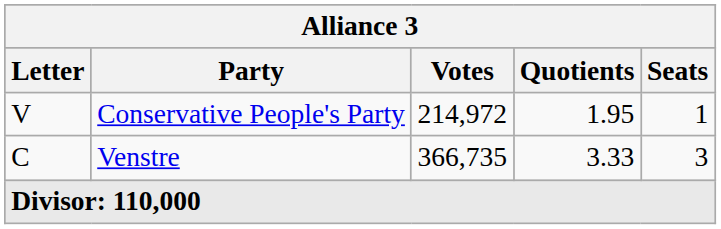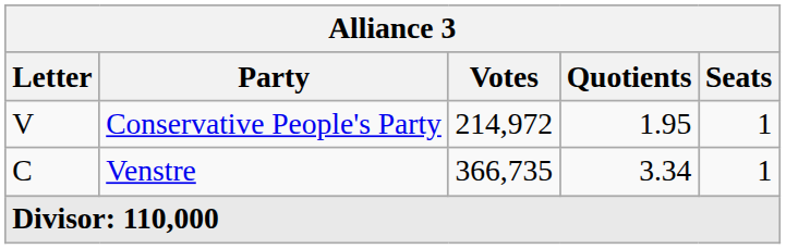 <table class="wikitable">
 <tr>
 <th colspan="5">Alliance 3</th>
 </tr>
 <tr>
 <th>Letter</th>
 <th>Party</th>
 <th>Votes</th>
 <th>Quotients</th>
 <th>Seats</th>
 </tr>
 <tr>
 <td style="text-align:left;">V</td>
 <td style="text-align:left;"><a href='#'>Conservative People's Party</a></td>
 <td style="text-align:right;">214,972</td>
 <td style="text-align:right;">1.95</td>
 <td style="text-align:right;">1</td>
 </tr>
 <tr>
 <td style="text-align:left;">C</td>
 <td style="text-align:left;"><a href='#'>Venstre</a></td>
 <td style="text-align:right;">366,735</td>
-<td style="text-align:right;">3.33</td>
-<td style="text-align:right;">3</td>
+<td style="text-align:right;">3.34</td>
+<td style="text-align:right;">1</td>
 </tr>
 <tr style="background-color:#E9E9E9">
 <td colspan="5" style="text-align:left;"><strong>Divisor: 110,000</strong></td>
 </tr>
 </table>
